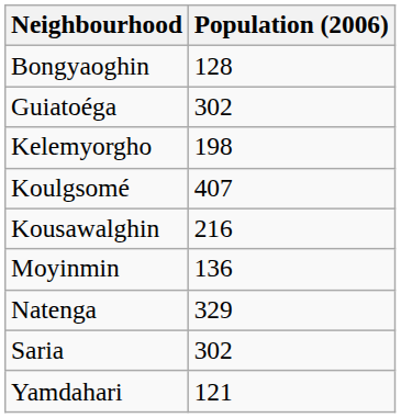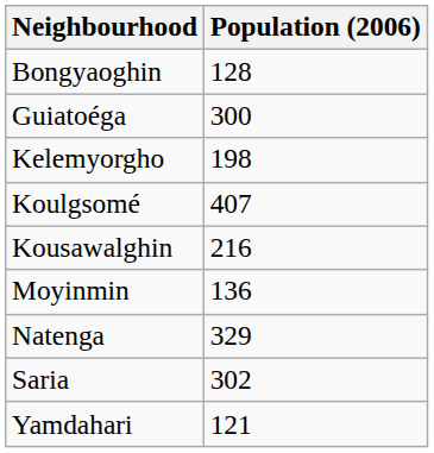 <table class="wikitable">
 <tr>
 <th>Neighbourhood</th>
 <th>Population (2006)</th>
 </tr>
 <tr>
 <td>Bongyaoghin</td>
 <td>128</td>
 </tr>
 <tr>
 <td>Guiatoéga</td>
-<td>302</td>
+<td>300</td>
 </tr>
 <tr>
 <td>Kelemyorgho</td>
 <td>198</td>
 </tr>
 <tr>
 <td>Koulgsomé</td>
 <td>407</td>
 </tr>
 <tr>
 <td>Kousawalghin</td>
 <td>216</td>
 </tr>
 <tr>
 <td>Moyinmin</td>
 <td>136</td>
 </tr>
 <tr>
 <td>Natenga</td>
 <td>329</td>
 </tr>
 <tr>
 <td>Saria</td>
 <td>302</td>
 </tr>
 <tr>
 <td>Yamdahari</td>
 <td>121</td>
 </tr>
 </table>
